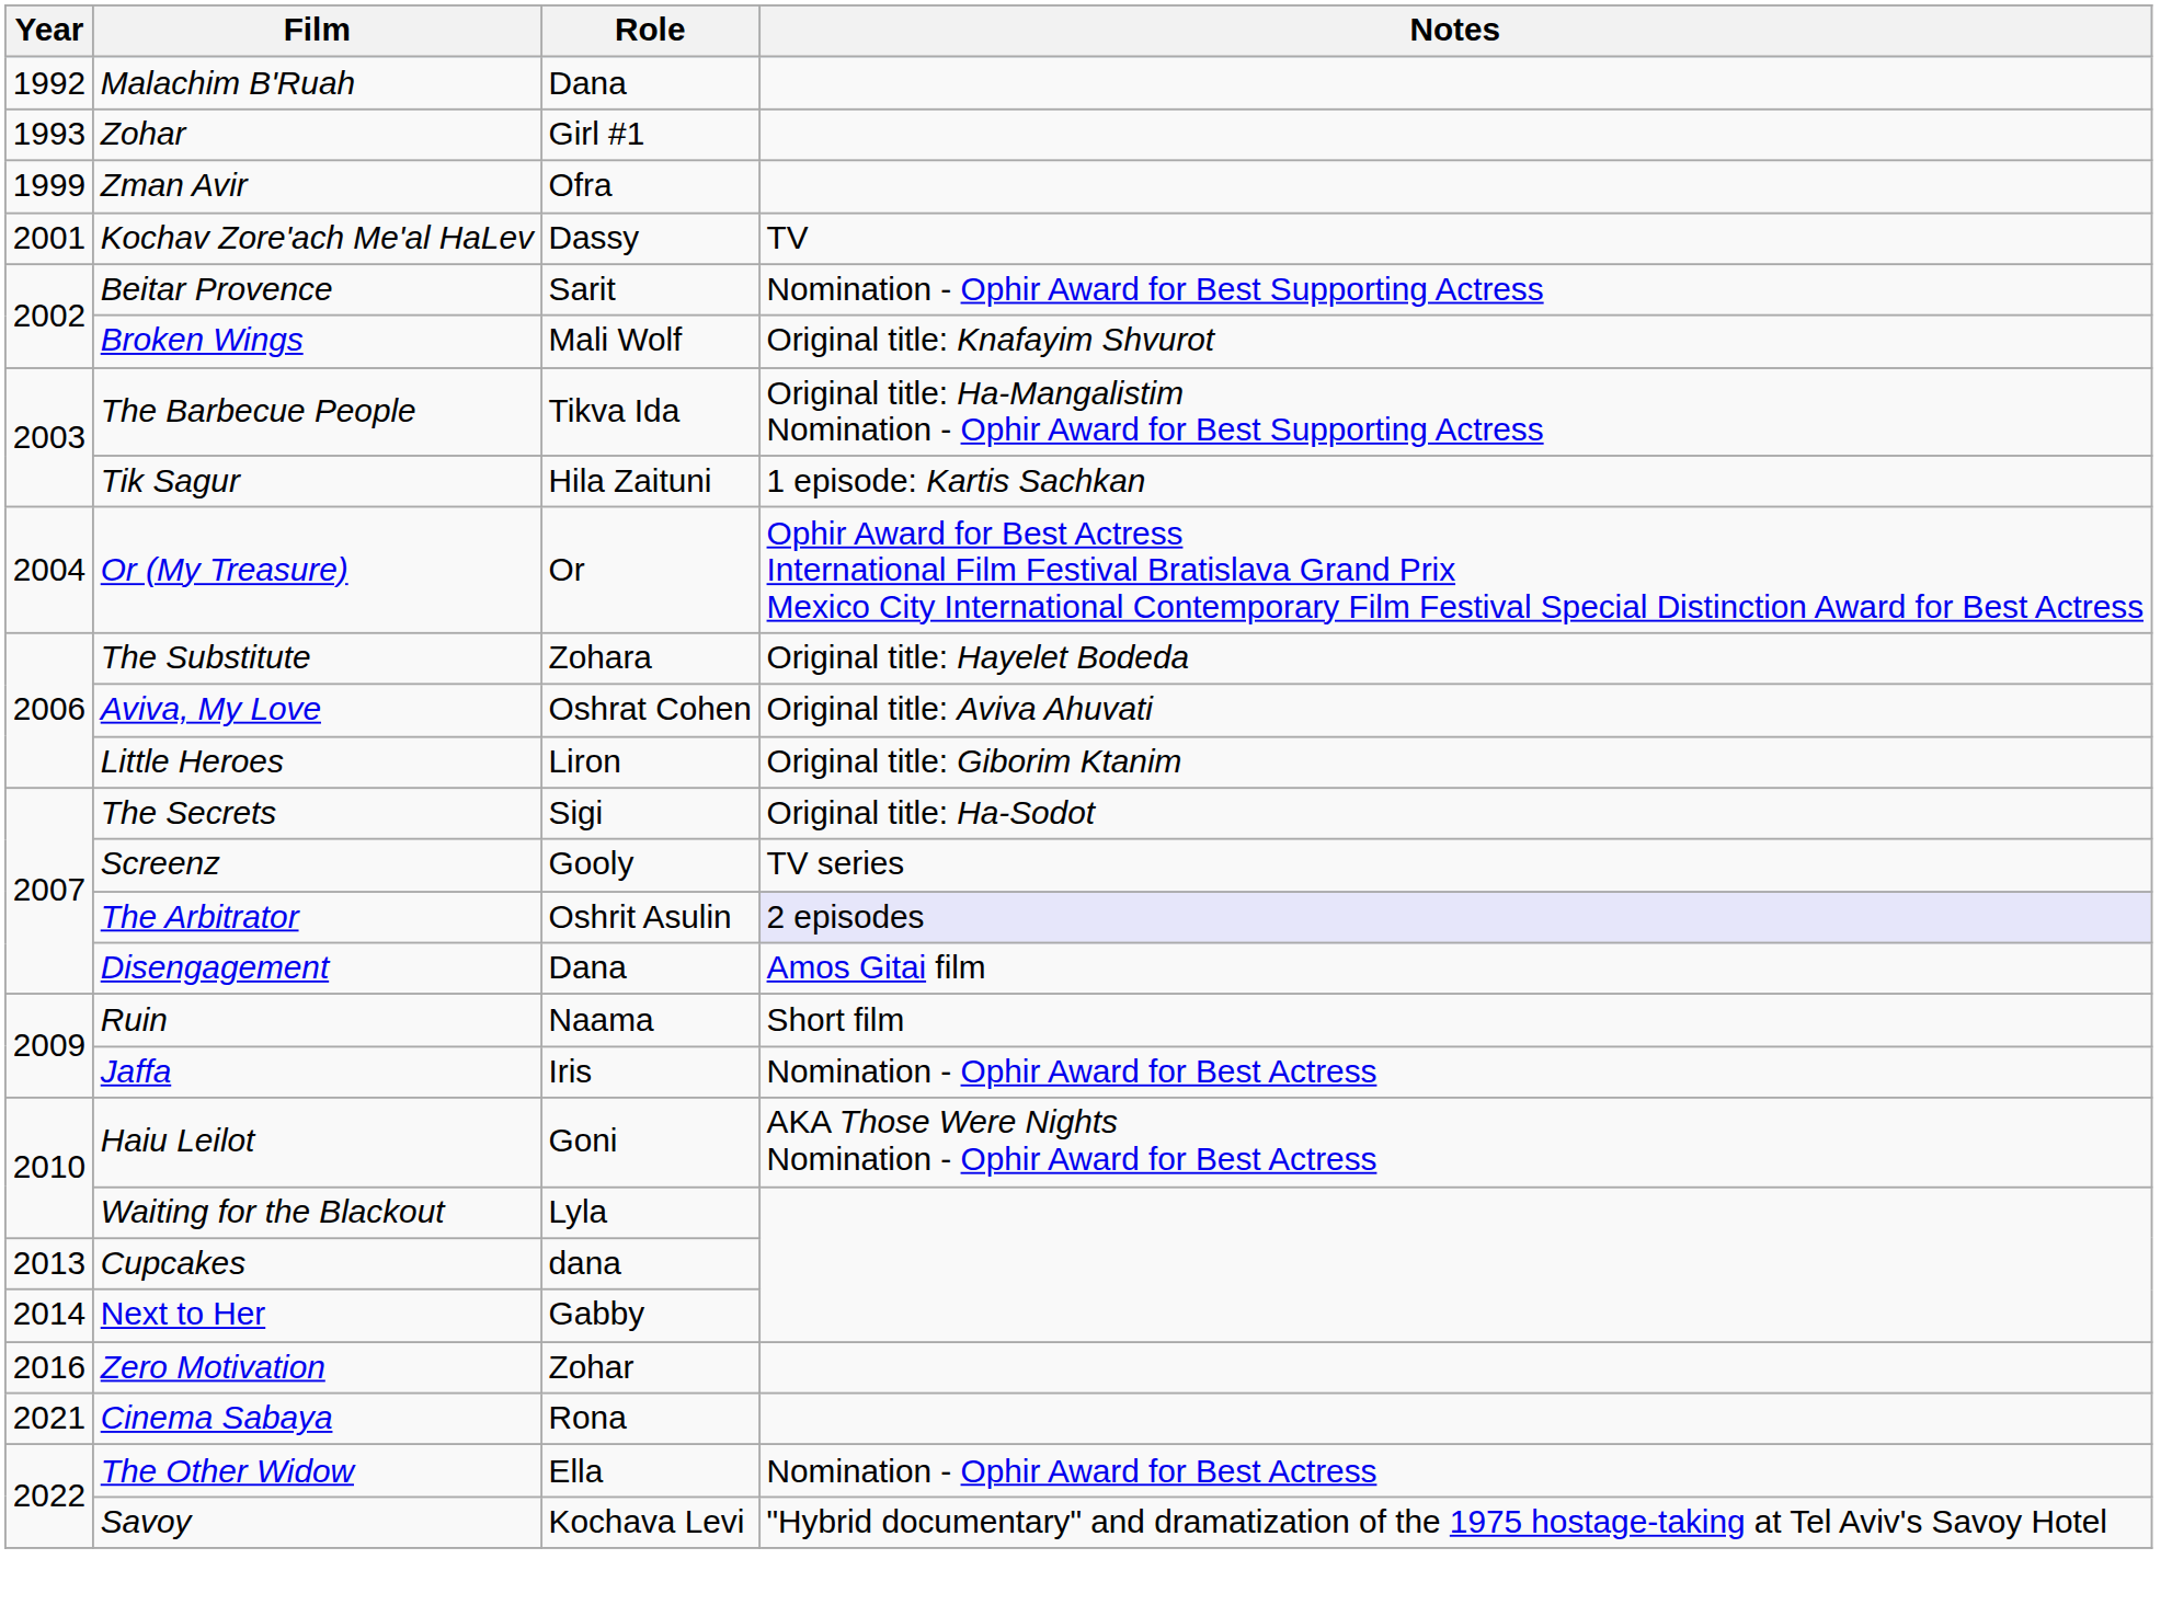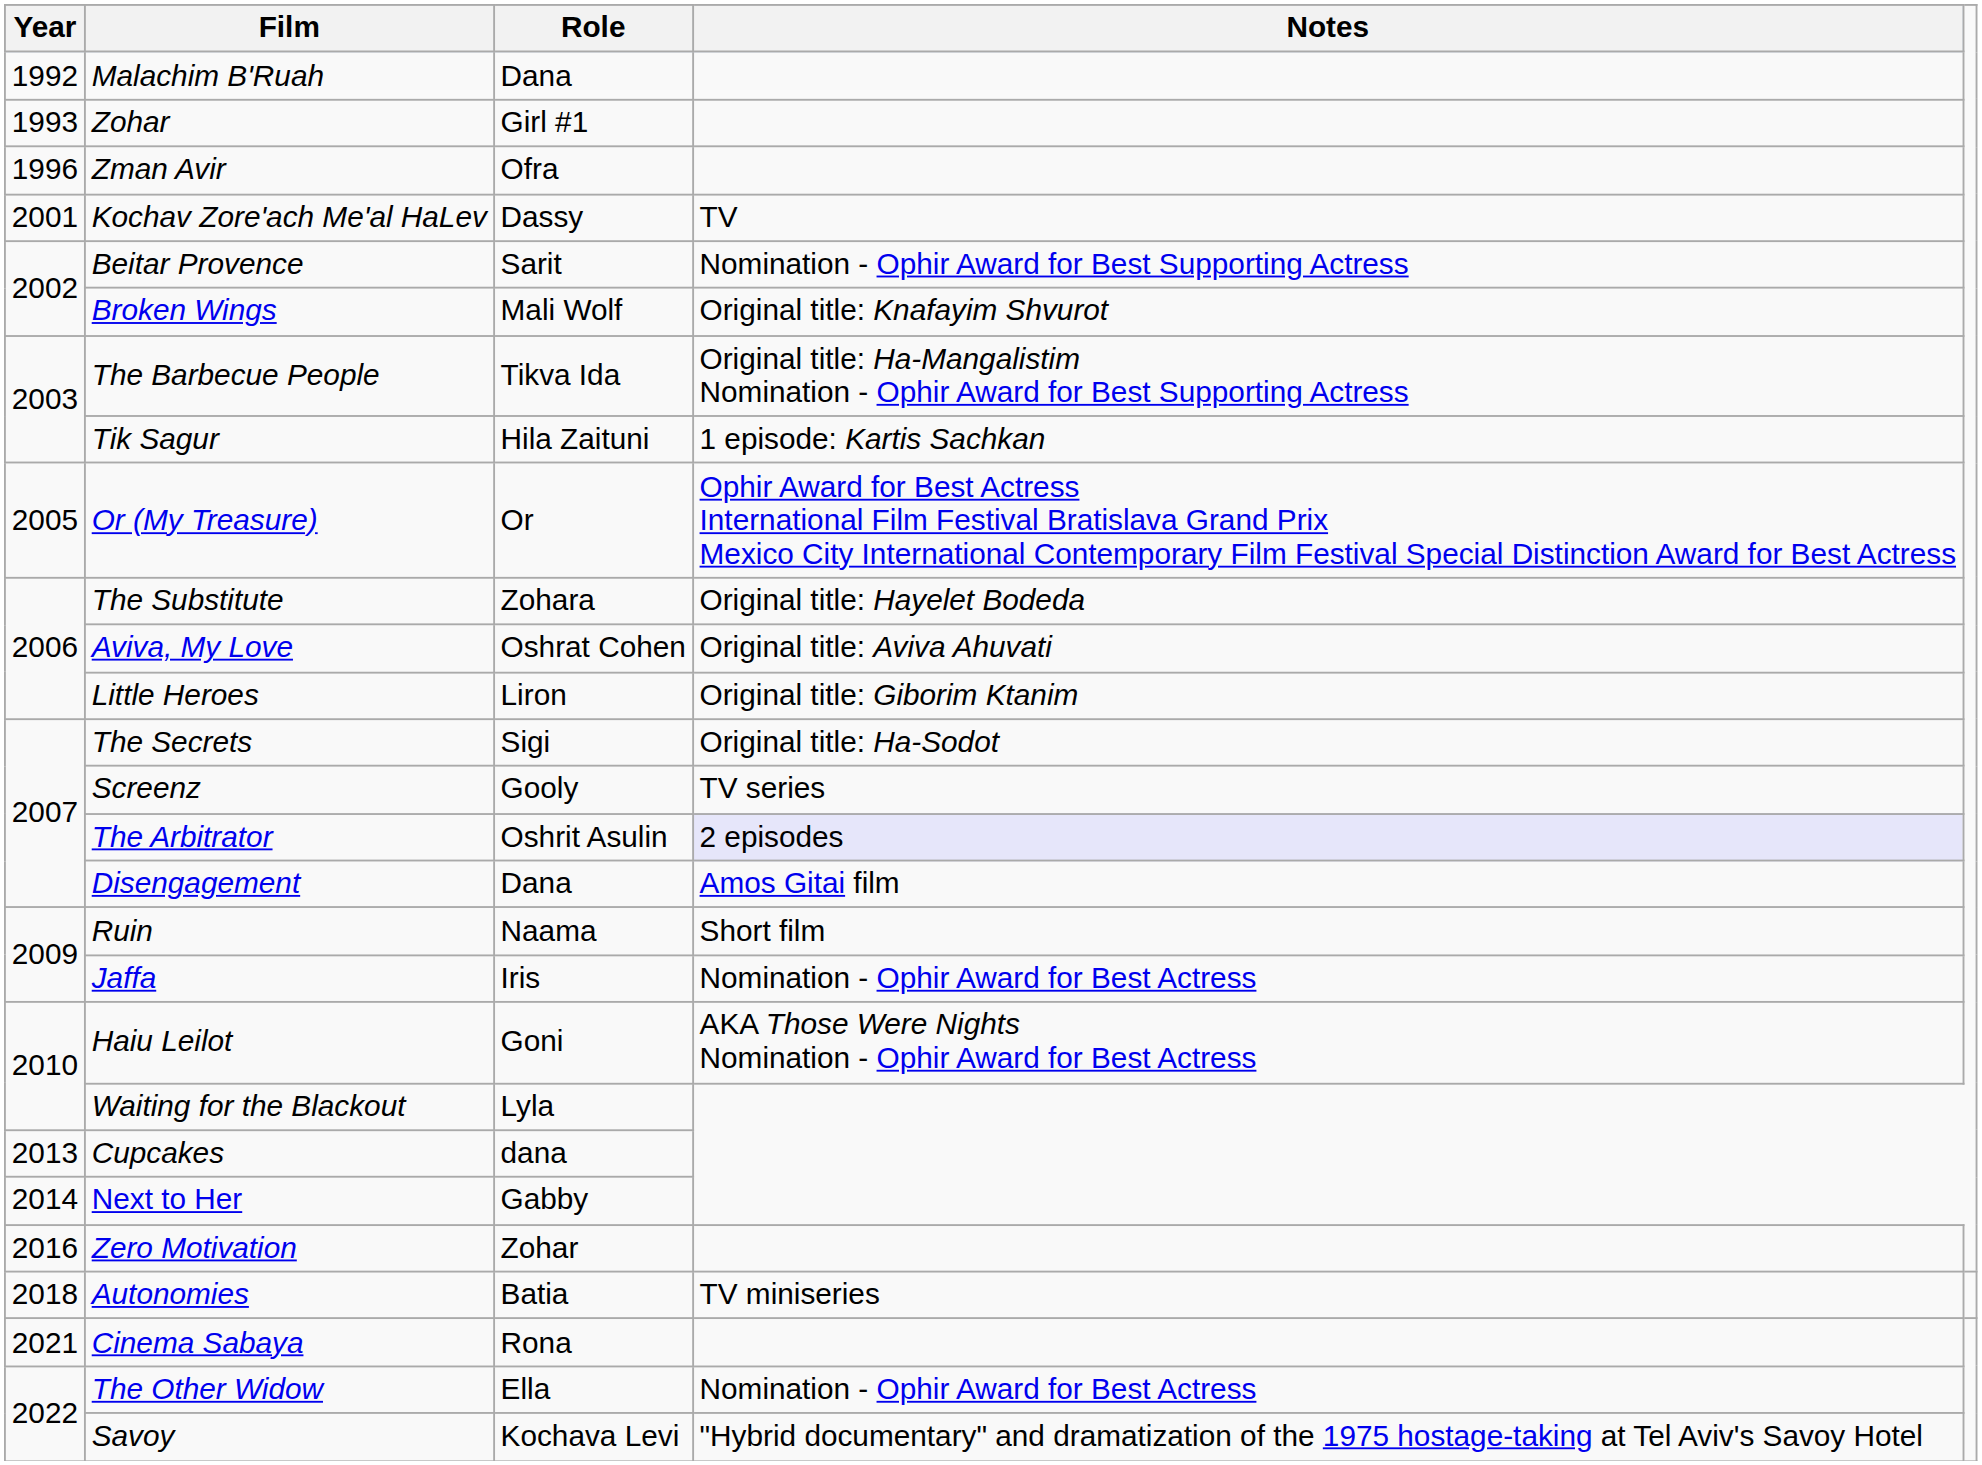 <table class="wikitable">
 <tr style="background:#B0C4DE;">
 <th>Year</th>
 <th>Film</th>
 <th>Role</th>
 <th>Notes</th>
 </tr>
 <tr>
 <td>1992</td>
 <td><em>Malachim B'Ruah </em></td>
 <td>Dana</td>
 <td></td>
 </tr>
 <tr>
 <td>1993</td>
 <td><em>Zohar</em></td>
 <td>Girl #1</td>
 <td></td>
 </tr>
 <tr>
-<td>1999</td>
+<td>1996</td>
 <td><em>Zman Avir</em></td>
 <td>Ofra</td>
 <td></td>
 </tr>
 <tr>
 <td>2001</td>
 <td><em>Kochav Zore'ach Me'al HaLev</em></td>
 <td>Dassy</td>
 <td>TV</td>
 </tr>
 <tr>
 <td rowspan=2>2002</td>
 <td><em>Beitar Provence</em></td>
 <td>Sarit</td>
 <td>Nomination - <a href='#'>Ophir Award for Best Supporting Actress</a></td>
 </tr>
 <tr>
 <td><em><a href='#'>Broken Wings</a></em></td>
 <td>Mali Wolf</td>
 <td>Original title: <em>Knafayim Shvurot</em></td>
 </tr>
 <tr>
 <td rowspan=2>2003</td>
 <td><em>The Barbecue People</em></td>
 <td>Tikva Ida</td>
 <td>Original title: <em>Ha-Mangalistim</em><br> Nomination - <a href='#'>Ophir Award for Best Supporting Actress</a></td>
 </tr>
 <tr>
 <td><em>Tik Sagur</em></td>
 <td>Hila Zaituni</td>
 <td>1 episode: <em>Kartis Sachkan</em></td>
 </tr>
 <tr>
-<td>2004</td>
+<td>2005</td>
 <td><em><a href='#'>Or (My Treasure)</a></em></td>
 <td>Or</td>
 <td><a href='#'>Ophir Award for Best Actress</a><br><a href='#'>International Film Festival Bratislava Grand Prix</a><br><a href='#'>Mexico City International Contemporary Film Festival Special Distinction Award for Best Actress</a></td>
 </tr>
 <tr>
 <td rowspan=3>2006</td>
 <td><em>The Substitute</em></td>
 <td>Zohara</td>
 <td>Original title: <em>Hayelet Bodeda</em></td>
 </tr>
 <tr>
 <td><em><a href='#'>Aviva, My Love</a></em></td>
 <td>Oshrat Cohen</td>
 <td>Original title: <em>Aviva Ahuvati</em></td>
 </tr>
 <tr>
 <td><em>Little Heroes</em></td>
 <td>Liron</td>
 <td>Original title: <em>Giborim Ktanim</em></td>
 </tr>
 <tr>
 <td rowspan=4>2007</td>
 <td><em>The Secrets</em></td>
 <td>Sigi</td>
 <td>Original title: <em>Ha-Sodot</em></td>
 </tr>
 <tr>
 <td><em>Screenz</em></td>
 <td>Gooly</td>
 <td>TV series</td>
 </tr>
 <tr>
 <td><em><a href='#'>The Arbitrator</a></em></td>
 <td>Oshrit Asulin</td>
 <td style="background: lavender;">2 episodes</td>
 </tr>
 <tr>
 <td><em><a href='#'>Disengagement</a></em></td>
 <td>Dana</td>
 <td><a href='#'>Amos Gitai</a> film</td>
 </tr>
 <tr>
 <td rowspan=2>2009</td>
 <td><em>Ruin</em></td>
 <td>Naama</td>
 <td>Short film</td>
 </tr>
 <tr>
 <td><em><a href='#'>Jaffa</a></em></td>
 <td>Iris</td>
 <td>Nomination - <a href='#'>Ophir Award for Best Actress</a></td>
 </tr>
 <tr>
 <td rowspan=2>2010</td>
 <td><em>Haiu Leilot</em></td>
 <td>Goni</td>
 <td>AKA <em>Those Were Nights</em><br>Nomination - <a href='#'>Ophir Award for Best Actress</a></td>
 </tr>
 <tr>
 <td><em>Waiting for the Blackout</em></td>
 <td>Lyla</td>
 </tr>
 <tr>
 <td>2013</td>
 <td><em>Cupcakes</em></td>
 <td>dana</td>
 </tr>
 <tr>
 <td>2014</td>
 <td><a href='#'>Next to Her</a></td>
 <td>Gabby</td>
 </tr>
 <tr>
 <td>2016</td>
 <td><em><a href='#'>Zero Motivation</a></em></td>
 <td>Zohar</td>
 <td></td>
 </tr>
 <tr>
+<td>2018</td>
+<td><em><a href='#'>Autonomies</a></em></td>
+<td>Batia</td>
+<td>TV miniseries</td>
+<td></td>
+</tr>
+<tr>
 <td>2021</td>
 <td><em><a href='#'>Cinema Sabaya</a></em></td>
 <td>Rona</td>
 <td></td>
 </tr>
 <tr>
 <td rowspan="2">2022</td>
 <td><em><a href='#'>The Other Widow</a></em></td>
 <td>Ella</td>
 <td>Nomination - <a href='#'>Ophir Award for Best Actress</a></td>
 </tr>
 <tr>
 <td><em>Savoy</em></td>
 <td>Kochava Levi</td>
 <td>"Hybrid documentary" and dramatization of the <a href='#'>1975 hostage-taking</a> at Tel Aviv's Savoy Hotel</td>
 </tr>
 </table>
